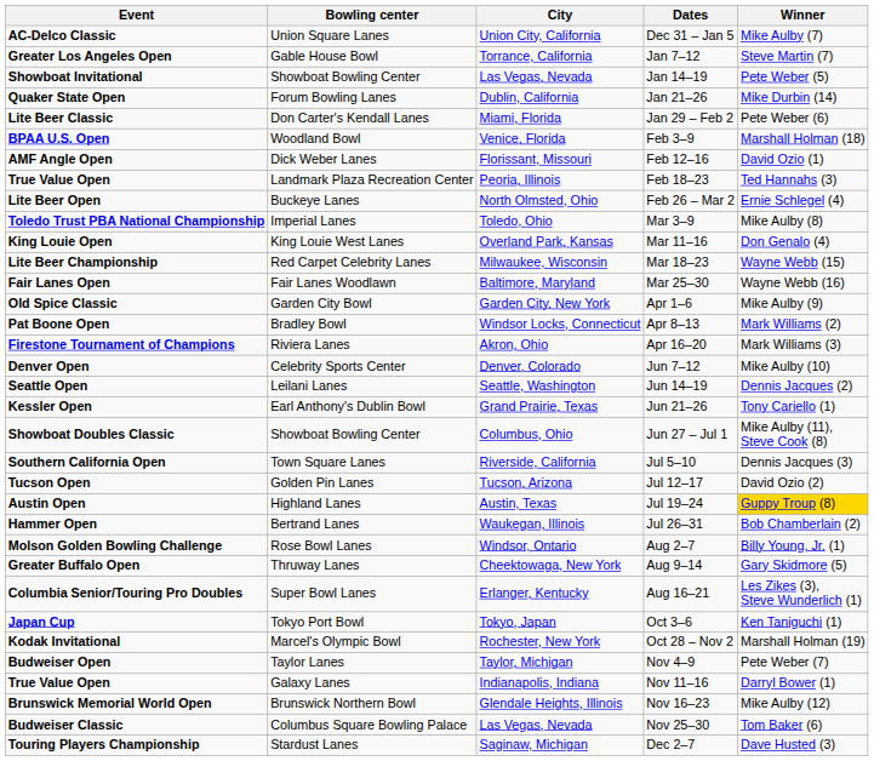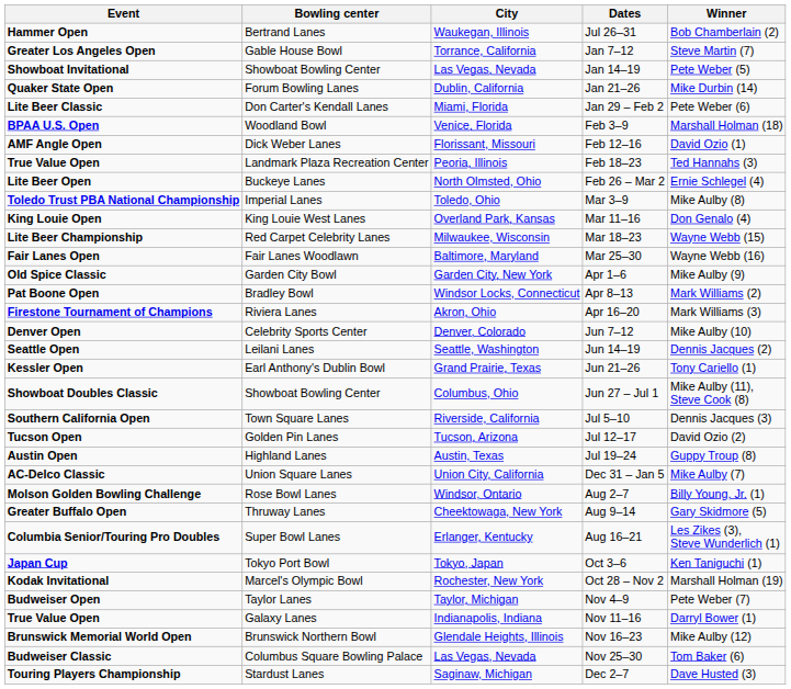 <table class="wikitable">
 <tr>
 <th>Event</th>
 <th>Bowling center</th>
 <th>City</th>
 <th>Dates</th>
 <th>Winner</th>
 </tr>
 <tr>
-<td><strong>AC-Delco Classic</strong></td>
-<td>Union Square Lanes</td>
-<td><a href='#'>Union City, California</a></td>
-<td>Dec 31 – Jan 5</td>
-<td><a href='#'>Mike Aulby</a> (7)</td>
+<td><strong>Hammer Open</strong></td>
+<td>Bertrand Lanes</td>
+<td><a href='#'>Waukegan, Illinois</a></td>
+<td>Jul 26–31</td>
+<td><a href='#'>Bob Chamberlain</a> (2)</td>
 </tr>
 <tr>
 <td><strong>Greater Los Angeles Open</strong></td>
 <td>Gable House Bowl</td>
 <td><a href='#'>Torrance, California</a></td>
 <td>Jan 7–12</td>
 <td><a href='#'>Steve Martin</a> (7)</td>
 </tr>
 <tr>
 <td><strong>Showboat Invitational</strong></td>
 <td>Showboat Bowling Center</td>
 <td><a href='#'>Las Vegas, Nevada</a></td>
 <td>Jan 14–19</td>
 <td><a href='#'>Pete Weber</a> (5)</td>
 </tr>
 <tr>
 <td><strong>Quaker State Open</strong></td>
 <td>Forum Bowling Lanes</td>
 <td><a href='#'>Dublin, California</a></td>
 <td>Jan 21–26</td>
 <td><a href='#'>Mike Durbin</a> (14)</td>
 </tr>
 <tr>
 <td><strong>Lite Beer Classic</strong></td>
 <td>Don Carter's Kendall Lanes</td>
 <td><a href='#'>Miami, Florida</a></td>
 <td>Jan 29 – Feb 2</td>
 <td>Pete Weber (6)</td>
 </tr>
 <tr>
 <td><strong><a href='#'>BPAA U.S. Open</a></strong></td>
 <td>Woodland Bowl</td>
 <td><a href='#'>Venice, Florida</a></td>
 <td>Feb 3–9</td>
 <td><a href='#'>Marshall Holman</a> (18)</td>
 </tr>
 <tr>
 <td><strong>AMF Angle Open</strong></td>
 <td>Dick Weber Lanes</td>
 <td><a href='#'>Florissant, Missouri</a></td>
 <td>Feb 12–16</td>
 <td><a href='#'>David Ozio</a> (1)</td>
 </tr>
 <tr>
 <td><strong>True Value Open</strong></td>
 <td>Landmark Plaza Recreation Center</td>
 <td><a href='#'>Peoria, Illinois</a></td>
 <td>Feb 18–23</td>
 <td><a href='#'>Ted Hannahs</a> (3)</td>
 </tr>
 <tr>
 <td><strong>Lite Beer Open</strong></td>
 <td>Buckeye Lanes</td>
 <td><a href='#'>North Olmsted, Ohio</a></td>
 <td>Feb 26 – Mar 2</td>
 <td><a href='#'>Ernie Schlegel</a> (4)</td>
 </tr>
 <tr>
 <td><strong><a href='#'>Toledo Trust PBA National Championship</a></strong></td>
 <td>Imperial Lanes</td>
 <td><a href='#'>Toledo, Ohio</a></td>
 <td>Mar 3–9</td>
 <td>Mike Aulby (8)</td>
 </tr>
 <tr>
 <td><strong>King Louie Open</strong></td>
 <td>King Louie West Lanes</td>
 <td><a href='#'>Overland Park, Kansas</a></td>
 <td>Mar 11–16</td>
 <td><a href='#'>Don Genalo</a> (4)</td>
 </tr>
 <tr>
 <td><strong>Lite Beer Championship</strong></td>
 <td>Red Carpet Celebrity Lanes</td>
 <td><a href='#'>Milwaukee, Wisconsin</a></td>
 <td>Mar 18–23</td>
 <td><a href='#'>Wayne Webb</a> (15)</td>
 </tr>
 <tr>
 <td><strong>Fair Lanes Open</strong></td>
 <td>Fair Lanes Woodlawn</td>
 <td><a href='#'>Baltimore, Maryland</a></td>
 <td>Mar 25–30</td>
 <td>Wayne Webb (16)</td>
 </tr>
 <tr>
 <td><strong>Old Spice Classic</strong></td>
 <td>Garden City Bowl</td>
 <td><a href='#'>Garden City, New York</a></td>
 <td>Apr 1–6</td>
 <td>Mike Aulby (9)</td>
 </tr>
 <tr>
 <td><strong>Pat Boone Open</strong></td>
 <td>Bradley Bowl</td>
 <td><a href='#'>Windsor Locks, Connecticut</a></td>
 <td>Apr 8–13</td>
 <td><a href='#'>Mark Williams</a> (2)</td>
 </tr>
 <tr>
 <td><strong><a href='#'>Firestone Tournament of Champions</a></strong></td>
 <td>Riviera Lanes</td>
 <td><a href='#'>Akron, Ohio</a></td>
 <td>Apr 16–20</td>
 <td>Mark Williams (3)</td>
 </tr>
 <tr>
 <td><strong>Denver Open</strong></td>
 <td>Celebrity Sports Center</td>
 <td><a href='#'>Denver, Colorado</a></td>
 <td>Jun 7–12</td>
 <td>Mike Aulby (10)</td>
 </tr>
 <tr>
 <td><strong>Seattle Open</strong></td>
 <td>Leilani Lanes</td>
 <td><a href='#'>Seattle, Washington</a></td>
 <td>Jun 14–19</td>
 <td><a href='#'>Dennis Jacques</a> (2)</td>
 </tr>
 <tr>
 <td><strong>Kessler Open</strong></td>
 <td>Earl Anthony's Dublin Bowl</td>
 <td><a href='#'>Grand Prairie, Texas</a></td>
 <td>Jun 21–26</td>
 <td><a href='#'>Tony Cariello</a> (1)</td>
 </tr>
 <tr>
 <td><strong>Showboat Doubles Classic</strong></td>
 <td>Showboat Bowling Center</td>
 <td><a href='#'>Columbus, Ohio</a></td>
 <td>Jun 27 – Jul 1</td>
 <td>Mike Aulby (11),<br><a href='#'>Steve Cook</a> (8)</td>
 </tr>
 <tr>
 <td><strong>Southern California Open</strong></td>
 <td>Town Square Lanes</td>
 <td><a href='#'>Riverside, California</a></td>
 <td>Jul 5–10</td>
 <td>Dennis Jacques (3)</td>
 </tr>
 <tr>
 <td><strong>Tucson Open</strong></td>
 <td>Golden Pin Lanes</td>
 <td><a href='#'>Tucson, Arizona</a></td>
 <td>Jul 12–17</td>
 <td>David Ozio (2)</td>
 </tr>
 <tr>
 <td><strong>Austin Open</strong></td>
 <td>Highland Lanes</td>
 <td><a href='#'>Austin, Texas</a></td>
 <td>Jul 19–24</td>
-<td style="background: gold;"><a href='#'>Guppy Troup</a> (8)</td>
+<td><a href='#'>Guppy Troup</a> (8)</td>
 </tr>
 <tr>
-<td><strong>Hammer Open</strong></td>
-<td>Bertrand Lanes</td>
-<td><a href='#'>Waukegan, Illinois</a></td>
-<td>Jul 26–31</td>
-<td><a href='#'>Bob Chamberlain</a> (2)</td>
+<td><strong>AC-Delco Classic</strong></td>
+<td>Union Square Lanes</td>
+<td><a href='#'>Union City, California</a></td>
+<td>Dec 31 – Jan 5</td>
+<td><a href='#'>Mike Aulby</a> (7)</td>
 </tr>
 <tr>
 <td><strong>Molson Golden Bowling Challenge</strong></td>
 <td>Rose Bowl Lanes</td>
 <td><a href='#'>Windsor, Ontario</a></td>
 <td>Aug 2–7</td>
 <td><a href='#'>Billy Young, Jr.</a> (1)</td>
 </tr>
 <tr>
 <td><strong>Greater Buffalo Open</strong></td>
 <td>Thruway Lanes</td>
 <td><a href='#'>Cheektowaga, New York</a></td>
 <td>Aug 9–14</td>
 <td><a href='#'>Gary Skidmore</a> (5)</td>
 </tr>
 <tr>
 <td><strong>Columbia Senior/Touring Pro Doubles</strong></td>
 <td>Super Bowl Lanes</td>
 <td><a href='#'>Erlanger, Kentucky</a></td>
 <td>Aug 16–21</td>
 <td><a href='#'>Les Zikes</a> (3),<br><a href='#'>Steve Wunderlich</a> (1)</td>
 </tr>
 <tr>
 <td><strong><a href='#'>Japan Cup</a></strong></td>
 <td>Tokyo Port Bowl</td>
 <td><a href='#'>Tokyo, Japan</a></td>
 <td>Oct 3–6</td>
 <td><a href='#'>Ken Taniguchi</a> (1)</td>
 </tr>
 <tr>
 <td><strong>Kodak Invitational</strong></td>
 <td>Marcel's Olympic Bowl</td>
 <td><a href='#'>Rochester, New York</a></td>
 <td>Oct 28 – Nov 2</td>
 <td>Marshall Holman (19)</td>
 </tr>
 <tr>
 <td><strong>Budweiser Open</strong></td>
 <td>Taylor Lanes</td>
 <td><a href='#'>Taylor, Michigan</a></td>
 <td>Nov 4–9</td>
 <td>Pete Weber (7)</td>
 </tr>
 <tr>
 <td><strong>True Value Open</strong></td>
 <td>Galaxy Lanes</td>
 <td><a href='#'>Indianapolis, Indiana</a></td>
 <td>Nov 11–16</td>
 <td><a href='#'>Darryl Bower</a> (1)</td>
 </tr>
 <tr>
 <td><strong>Brunswick Memorial World Open</strong></td>
 <td>Brunswick Northern Bowl</td>
 <td><a href='#'>Glendale Heights, Illinois</a></td>
 <td>Nov 16–23</td>
 <td>Mike Aulby (12)</td>
 </tr>
 <tr>
 <td><strong>Budweiser Classic</strong></td>
 <td>Columbus Square Bowling Palace</td>
 <td><a href='#'>Las Vegas, Nevada</a></td>
 <td>Nov 25–30</td>
 <td><a href='#'>Tom Baker</a> (6)</td>
 </tr>
 <tr>
 <td><strong>Touring Players Championship</strong></td>
 <td>Stardust Lanes</td>
 <td><a href='#'>Saginaw, Michigan</a></td>
 <td>Dec 2–7</td>
 <td><a href='#'>Dave Husted</a> (3)</td>
 </tr>
 </table>
